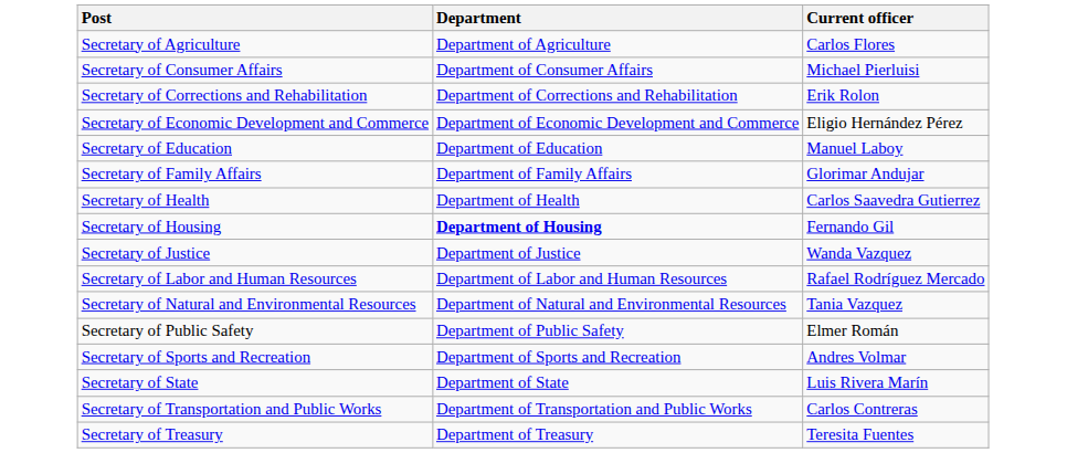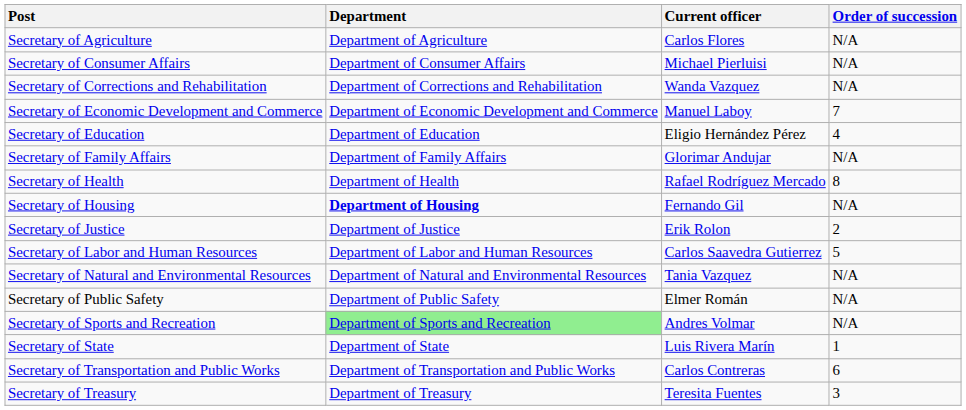 <table class="wikitable sortable" style="margin: 0 auto">
 <tr>
 <th style="text-align: left">Post</th>
 <th style="text-align: left">Department</th>
 <th style="text-align: left">Current officer</th>
+<th style="text-align: left"><a href='#'>Order of succession</a></th>
 </tr>
 <tr>
 <td><a href='#'>Secretary of Agriculture</a></td>
 <td><a href='#'>Department of Agriculture</a></td>
 <td><a href='#'>Carlos Flores</a></td>
+<td>N/A</td>
 </tr>
 <tr>
 <td><a href='#'>Secretary of Consumer Affairs</a></td>
 <td><a href='#'>Department of Consumer Affairs</a></td>
 <td><a href='#'>Michael Pierluisi</a></td>
+<td>N/A</td>
 </tr>
 <tr>
 <td><a href='#'>Secretary of Corrections and Rehabilitation</a></td>
 <td><a href='#'>Department of Corrections and Rehabilitation</a></td>
-<td><a href='#'>Erik Rolon</a></td>
+<td><a href='#'>Wanda Vazquez</a></td>
+<td>N/A</td>
 </tr>
 <tr>
 <td><a href='#'>Secretary of Economic Development and Commerce</a></td>
 <td><a href='#'>Department of Economic Development and Commerce</a></td>
-<td>Eligio Hernández Pérez</td>
+<td><a href='#'>Manuel Laboy</a></td>
+<td>7</td>
 </tr>
 <tr>
 <td><a href='#'>Secretary of Education</a></td>
 <td><a href='#'>Department of Education</a></td>
-<td><a href='#'>Manuel Laboy</a></td>
+<td>Eligio Hernández Pérez</td>
+<td>4</td>
 </tr>
 <tr>
 <td><a href='#'>Secretary of Family Affairs</a></td>
 <td><a href='#'>Department of Family Affairs</a></td>
 <td><a href='#'>Glorimar Andujar</a></td>
+<td>N/A</td>
 </tr>
 <tr>
 <td><a href='#'>Secretary of Health</a></td>
 <td><a href='#'>Department of Health</a></td>
-<td><a href='#'>Carlos Saavedra Gutierrez</a></td>
+<td><a href='#'>Rafael Rodríguez Mercado</a></td>
+<td>8</td>
 </tr>
 <tr>
 <td><a href='#'>Secretary of Housing</a></td>
 <td><strong><a href='#'>Department of Housing</a></strong></td>
 <td><a href='#'>Fernando Gil</a></td>
+<td>N/A</td>
 </tr>
 <tr>
 <td><a href='#'>Secretary of Justice</a></td>
 <td><a href='#'>Department of Justice</a></td>
-<td><a href='#'>Wanda Vazquez</a></td>
+<td><a href='#'>Erik Rolon</a></td>
+<td>2</td>
 </tr>
 <tr>
 <td><a href='#'>Secretary of Labor and Human Resources</a></td>
 <td><a href='#'>Department of Labor and Human Resources</a></td>
-<td><a href='#'>Rafael Rodríguez Mercado</a></td>
+<td><a href='#'>Carlos Saavedra Gutierrez</a></td>
+<td>5</td>
 </tr>
 <tr>
 <td><a href='#'>Secretary of Natural and Environmental Resources</a></td>
 <td><a href='#'>Department of Natural and Environmental Resources</a></td>
 <td><a href='#'>Tania Vazquez</a></td>
+<td>N/A</td>
 </tr>
 <tr>
 <td>Secretary of Public Safety</td>
 <td><a href='#'>Department of Public Safety</a></td>
 <td>Elmer Román</td>
+<td>N/A</td>
 </tr>
 <tr>
 <td><a href='#'>Secretary of Sports and Recreation</a></td>
-<td><a href='#'>Department of Sports and Recreation</a></td>
+<td style="background: lightgreen;"><a href='#'>Department of Sports and Recreation</a></td>
 <td><a href='#'>Andres Volmar</a></td>
+<td>N/A</td>
 </tr>
 <tr>
 <td><a href='#'>Secretary of State</a></td>
 <td><a href='#'>Department of State</a></td>
 <td><a href='#'>Luis Rivera Marín</a></td>
+<td>1</td>
 </tr>
 <tr>
 <td><a href='#'>Secretary of Transportation and Public Works</a></td>
 <td><a href='#'>Department of Transportation and Public Works</a></td>
 <td><a href='#'>Carlos Contreras</a></td>
+<td>6</td>
 </tr>
 <tr>
 <td><a href='#'>Secretary of Treasury</a></td>
 <td><a href='#'>Department of Treasury</a></td>
 <td><a href='#'>Teresita Fuentes</a></td>
+<td>3</td>
 </tr>
 </table>
